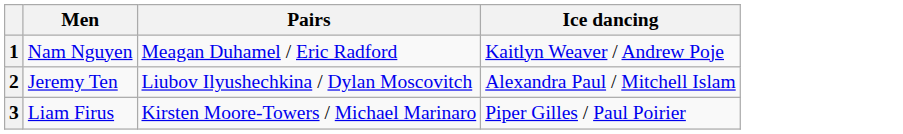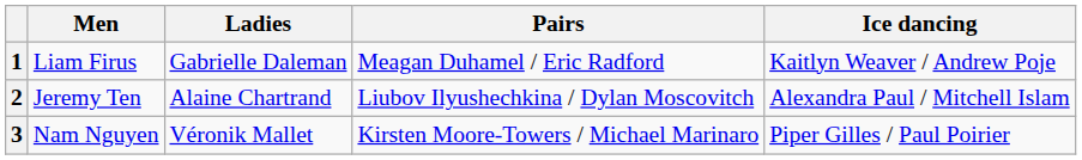 <table class="wikitable">
 <tr>
 <th></th>
 <th>Men</th>
+<th>Ladies</th>
 <th>Pairs</th>
 <th>Ice dancing</th>
 </tr>
 <tr>
 <th>1</th>
-<td><a href='#'>Nam Nguyen</a></td>
+<td><a href='#'>Liam Firus</a></td>
+<td><a href='#'>Gabrielle Daleman</a></td>
 <td><a href='#'>Meagan Duhamel</a> / <a href='#'>Eric Radford</a></td>
 <td><a href='#'>Kaitlyn Weaver</a> / <a href='#'>Andrew Poje</a></td>
 </tr>
 <tr>
 <th>2</th>
 <td><a href='#'>Jeremy Ten</a></td>
+<td><a href='#'>Alaine Chartrand</a></td>
 <td><a href='#'>Liubov Ilyushechkina</a> / <a href='#'>Dylan Moscovitch</a></td>
 <td><a href='#'>Alexandra Paul</a> / <a href='#'>Mitchell Islam</a></td>
 </tr>
 <tr>
 <th>3</th>
-<td><a href='#'>Liam Firus</a></td>
+<td><a href='#'>Nam Nguyen</a></td>
+<td><a href='#'>Véronik Mallet</a></td>
 <td><a href='#'>Kirsten Moore-Towers</a> / <a href='#'>Michael Marinaro</a></td>
 <td><a href='#'>Piper Gilles</a> / <a href='#'>Paul Poirier</a></td>
 </tr>
 </table>
